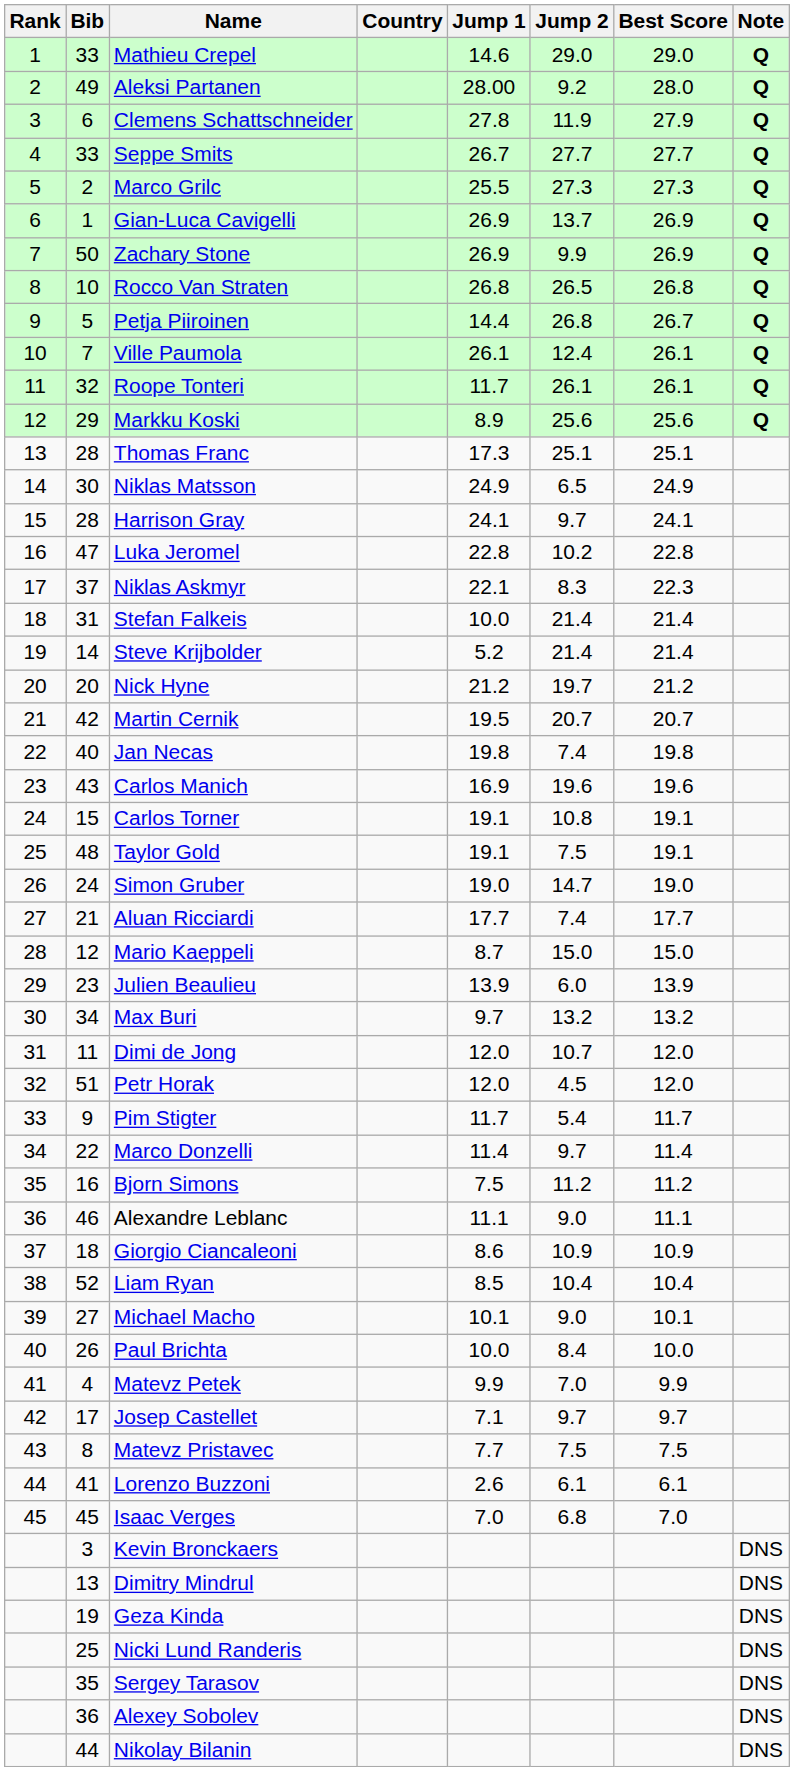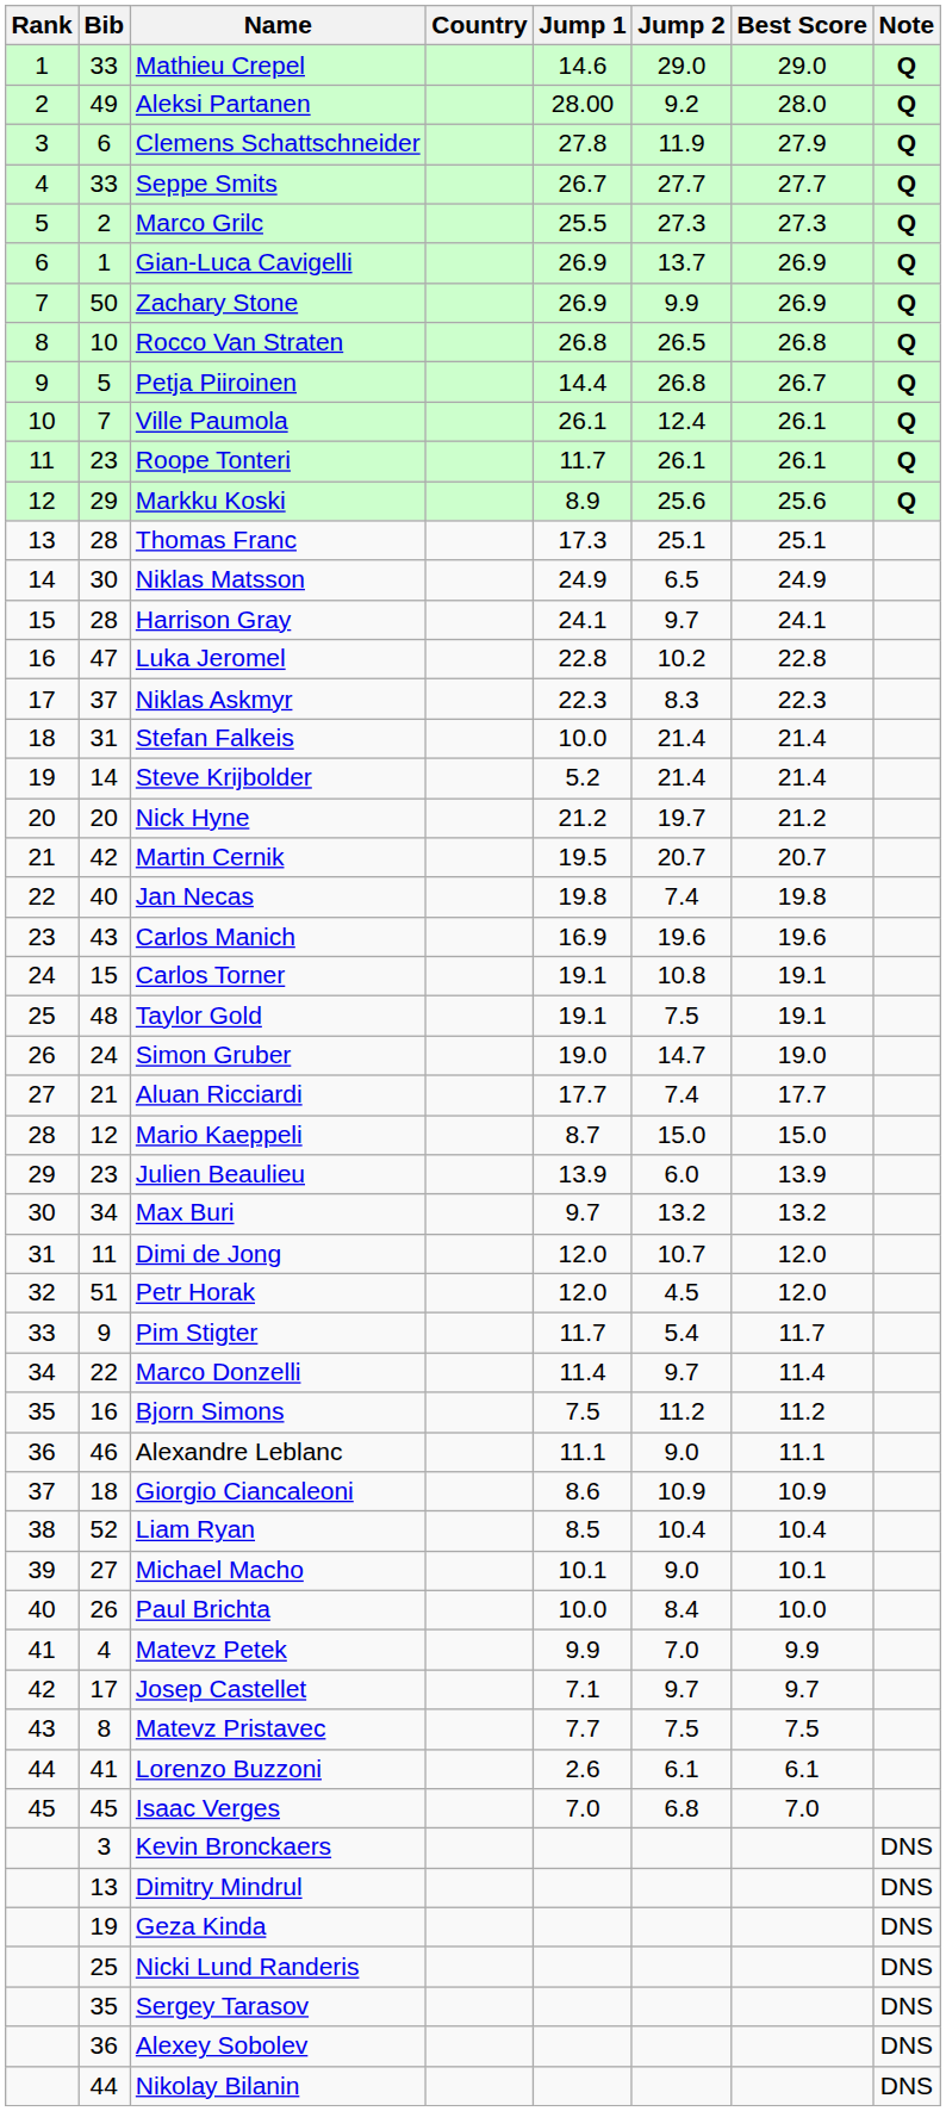 <table class="wikitable sortable" style="text-align:center">
 <tr>
 <th>Rank</th>
 <th>Bib</th>
 <th>Name</th>
 <th>Country</th>
 <th>Jump 1</th>
 <th>Jump 2</th>
 <th>Best Score</th>
 <th>Note</th>
 </tr>
 <tr bgcolor="#ccffcc">
 <td>1</td>
 <td>33</td>
 <td align=left><a href='#'>Mathieu Crepel</a></td>
 <td align=left></td>
 <td>14.6</td>
 <td>29.0</td>
 <td>29.0</td>
 <td><strong>Q</strong></td>
 </tr>
 <tr bgcolor="#ccffcc">
 <td>2</td>
 <td>49</td>
 <td align=left><a href='#'>Aleksi Partanen</a></td>
 <td align=left></td>
 <td>28.00</td>
 <td>9.2</td>
 <td>28.0</td>
 <td><strong>Q</strong></td>
 </tr>
 <tr bgcolor="#ccffcc">
 <td>3</td>
 <td>6</td>
 <td align=left><a href='#'>Clemens Schattschneider</a></td>
 <td align=left></td>
 <td>27.8</td>
 <td>11.9</td>
 <td>27.9</td>
 <td><strong>Q</strong></td>
 </tr>
 <tr bgcolor="#ccffcc">
 <td>4</td>
 <td>33</td>
 <td align=left><a href='#'>Seppe Smits</a></td>
 <td align=left></td>
 <td>26.7</td>
 <td>27.7</td>
 <td>27.7</td>
 <td><strong>Q</strong></td>
 </tr>
 <tr bgcolor="#ccffcc">
 <td>5</td>
 <td>2</td>
 <td align=left><a href='#'>Marco Grilc</a></td>
 <td align=left></td>
 <td>25.5</td>
 <td>27.3</td>
 <td>27.3</td>
 <td><strong>Q</strong></td>
 </tr>
 <tr bgcolor="#ccffcc">
 <td>6</td>
 <td>1</td>
 <td align=left><a href='#'>Gian-Luca Cavigelli</a></td>
 <td align=left></td>
 <td>26.9</td>
 <td>13.7</td>
 <td>26.9</td>
 <td><strong>Q</strong></td>
 </tr>
 <tr bgcolor="#ccffcc">
 <td>7</td>
 <td>50</td>
 <td align=left><a href='#'>Zachary Stone</a></td>
 <td align=left></td>
 <td>26.9</td>
 <td>9.9</td>
 <td>26.9</td>
 <td><strong>Q</strong></td>
 </tr>
 <tr bgcolor="#ccffcc">
 <td>8</td>
 <td>10</td>
 <td align=left><a href='#'>Rocco Van Straten</a></td>
 <td align=left></td>
 <td>26.8</td>
 <td>26.5</td>
 <td>26.8</td>
 <td><strong>Q</strong></td>
 </tr>
 <tr bgcolor="#ccffcc">
 <td>9</td>
 <td>5</td>
 <td align=left><a href='#'>Petja Piiroinen</a></td>
 <td align=left></td>
 <td>14.4</td>
 <td>26.8</td>
 <td>26.7</td>
 <td><strong>Q</strong></td>
 </tr>
 <tr bgcolor="#ccffcc">
 <td>10</td>
 <td>7</td>
 <td align=left><a href='#'>Ville Paumola</a></td>
 <td align=left></td>
 <td>26.1</td>
 <td>12.4</td>
 <td>26.1</td>
 <td><strong>Q</strong></td>
 </tr>
 <tr bgcolor="#ccffcc">
 <td>11</td>
-<td>32</td>
+<td>23</td>
 <td align=left><a href='#'>Roope Tonteri</a></td>
 <td align=left></td>
 <td>11.7</td>
 <td>26.1</td>
 <td>26.1</td>
 <td><strong>Q</strong></td>
 </tr>
 <tr bgcolor="#ccffcc">
 <td>12</td>
 <td>29</td>
 <td align=left><a href='#'>Markku Koski</a></td>
 <td align=left></td>
 <td>8.9</td>
 <td>25.6</td>
 <td>25.6</td>
 <td><strong>Q</strong></td>
 </tr>
 <tr>
 <td>13</td>
 <td>28</td>
 <td align=left><a href='#'>Thomas Franc</a></td>
 <td align=left></td>
 <td>17.3</td>
 <td>25.1</td>
 <td>25.1</td>
 <td></td>
 </tr>
 <tr>
 <td>14</td>
 <td>30</td>
 <td align=left><a href='#'>Niklas Matsson</a></td>
 <td align=left></td>
 <td>24.9</td>
 <td>6.5</td>
 <td>24.9</td>
 <td></td>
 </tr>
 <tr>
 <td>15</td>
 <td>28</td>
 <td align=left><a href='#'>Harrison Gray</a></td>
 <td align=left></td>
 <td>24.1</td>
 <td>9.7</td>
 <td>24.1</td>
 <td></td>
 </tr>
 <tr>
 <td>16</td>
 <td>47</td>
 <td align=left><a href='#'>Luka Jeromel</a></td>
 <td align=left></td>
 <td>22.8</td>
 <td>10.2</td>
 <td>22.8</td>
 <td></td>
 </tr>
 <tr>
 <td>17</td>
 <td>37</td>
 <td align=left><a href='#'>Niklas Askmyr</a></td>
 <td align=left></td>
-<td>22.1</td>
+<td>22.3</td>
 <td>8.3</td>
 <td>22.3</td>
 <td></td>
 </tr>
 <tr>
 <td>18</td>
 <td>31</td>
 <td align=left><a href='#'>Stefan Falkeis</a></td>
 <td align=left></td>
 <td>10.0</td>
 <td>21.4</td>
 <td>21.4</td>
 <td></td>
 </tr>
 <tr>
 <td>19</td>
 <td>14</td>
 <td align=left><a href='#'>Steve Krijbolder</a></td>
 <td align=left></td>
 <td>5.2</td>
 <td>21.4</td>
 <td>21.4</td>
 <td></td>
 </tr>
 <tr>
 <td>20</td>
 <td>20</td>
 <td align=left><a href='#'>Nick Hyne</a></td>
 <td align=left></td>
 <td>21.2</td>
 <td>19.7</td>
 <td>21.2</td>
 <td></td>
 </tr>
 <tr>
 <td>21</td>
 <td>42</td>
 <td align=left><a href='#'>Martin Cernik</a></td>
 <td align=left></td>
 <td>19.5</td>
 <td>20.7</td>
 <td>20.7</td>
 <td></td>
 </tr>
 <tr>
 <td>22</td>
 <td>40</td>
 <td align=left><a href='#'>Jan Necas</a></td>
 <td align=left></td>
 <td>19.8</td>
 <td>7.4</td>
 <td>19.8</td>
 <td></td>
 </tr>
 <tr>
 <td>23</td>
 <td>43</td>
 <td align=left><a href='#'>Carlos Manich</a></td>
 <td align=left></td>
 <td>16.9</td>
 <td>19.6</td>
 <td>19.6</td>
 <td></td>
 </tr>
 <tr>
 <td>24</td>
 <td>15</td>
 <td align=left><a href='#'>Carlos Torner</a></td>
 <td align=left></td>
 <td>19.1</td>
 <td>10.8</td>
 <td>19.1</td>
 <td></td>
 </tr>
 <tr>
 <td>25</td>
 <td>48</td>
 <td align=left><a href='#'>Taylor Gold</a></td>
 <td align=left></td>
 <td>19.1</td>
 <td>7.5</td>
 <td>19.1</td>
 <td></td>
 </tr>
 <tr>
 <td>26</td>
 <td>24</td>
 <td align=left><a href='#'>Simon Gruber</a></td>
 <td align=left></td>
 <td>19.0</td>
 <td>14.7</td>
 <td>19.0</td>
 <td></td>
 </tr>
 <tr>
 <td>27</td>
 <td>21</td>
 <td align=left><a href='#'>Aluan Ricciardi</a></td>
 <td align=left></td>
 <td>17.7</td>
 <td>7.4</td>
 <td>17.7</td>
 <td></td>
 </tr>
 <tr>
 <td>28</td>
 <td>12</td>
 <td align=left><a href='#'>Mario Kaeppeli</a></td>
 <td align=left></td>
 <td>8.7</td>
 <td>15.0</td>
 <td>15.0</td>
 <td></td>
 </tr>
 <tr>
 <td>29</td>
 <td>23</td>
 <td align=left><a href='#'>Julien Beaulieu</a></td>
 <td align=left></td>
 <td>13.9</td>
 <td>6.0</td>
 <td>13.9</td>
 <td></td>
 </tr>
 <tr>
 <td>30</td>
 <td>34</td>
 <td align=left><a href='#'>Max Buri</a></td>
 <td align=left></td>
 <td>9.7</td>
 <td>13.2</td>
 <td>13.2</td>
 <td></td>
 </tr>
 <tr>
 <td>31</td>
 <td>11</td>
 <td align=left><a href='#'>Dimi de Jong</a></td>
 <td align=left></td>
 <td>12.0</td>
 <td>10.7</td>
 <td>12.0</td>
 <td></td>
 </tr>
 <tr>
 <td>32</td>
 <td>51</td>
 <td align=left><a href='#'>Petr Horak</a></td>
 <td align=left></td>
 <td>12.0</td>
 <td>4.5</td>
 <td>12.0</td>
 <td></td>
 </tr>
 <tr>
 <td>33</td>
 <td>9</td>
 <td align=left><a href='#'>Pim Stigter</a></td>
 <td align=left></td>
 <td>11.7</td>
 <td>5.4</td>
 <td>11.7</td>
 <td></td>
 </tr>
 <tr>
 <td>34</td>
 <td>22</td>
 <td align=left><a href='#'>Marco Donzelli</a></td>
 <td align=left></td>
 <td>11.4</td>
 <td>9.7</td>
 <td>11.4</td>
 <td></td>
 </tr>
 <tr>
 <td>35</td>
 <td>16</td>
 <td align=left><a href='#'>Bjorn Simons</a></td>
 <td align=left></td>
 <td>7.5</td>
 <td>11.2</td>
 <td>11.2</td>
 <td></td>
 </tr>
 <tr>
 <td>36</td>
 <td>46</td>
 <td align=left>Alexandre Leblanc</td>
 <td align=left></td>
 <td>11.1</td>
 <td>9.0</td>
 <td>11.1</td>
 <td></td>
 </tr>
 <tr>
 <td>37</td>
 <td>18</td>
 <td align=left><a href='#'>Giorgio Ciancaleoni</a></td>
 <td align=left></td>
 <td>8.6</td>
 <td>10.9</td>
 <td>10.9</td>
 <td></td>
 </tr>
 <tr>
 <td>38</td>
 <td>52</td>
 <td align=left><a href='#'>Liam Ryan</a></td>
 <td align=left></td>
 <td>8.5</td>
 <td>10.4</td>
 <td>10.4</td>
 <td></td>
 </tr>
 <tr>
 <td>39</td>
 <td>27</td>
 <td align=left><a href='#'>Michael Macho</a></td>
 <td align=left></td>
 <td>10.1</td>
 <td>9.0</td>
 <td>10.1</td>
 <td></td>
 </tr>
 <tr>
 <td>40</td>
 <td>26</td>
 <td align=left><a href='#'>Paul Brichta</a></td>
 <td align=left></td>
 <td>10.0</td>
 <td>8.4</td>
 <td>10.0</td>
 <td></td>
 </tr>
 <tr>
 <td>41</td>
 <td>4</td>
 <td align=left><a href='#'>Matevz Petek</a></td>
 <td align=left></td>
 <td>9.9</td>
 <td>7.0</td>
 <td>9.9</td>
 <td></td>
 </tr>
 <tr>
 <td>42</td>
 <td>17</td>
 <td align=left><a href='#'>Josep Castellet</a></td>
 <td align=left></td>
 <td>7.1</td>
 <td>9.7</td>
 <td>9.7</td>
 <td></td>
 </tr>
 <tr>
 <td>43</td>
 <td>8</td>
 <td align=left><a href='#'>Matevz Pristavec</a></td>
 <td align=left></td>
 <td>7.7</td>
 <td>7.5</td>
 <td>7.5</td>
 <td></td>
 </tr>
 <tr>
 <td>44</td>
 <td>41</td>
 <td align=left><a href='#'>Lorenzo Buzzoni</a></td>
 <td align=left></td>
 <td>2.6</td>
 <td>6.1</td>
 <td>6.1</td>
 <td></td>
 </tr>
 <tr>
 <td>45</td>
 <td>45</td>
 <td align=left><a href='#'>Isaac Verges</a></td>
 <td align=left></td>
 <td>7.0</td>
 <td>6.8</td>
 <td>7.0</td>
 <td></td>
 </tr>
 <tr>
 <td></td>
 <td>3</td>
 <td align=left><a href='#'>Kevin Bronckaers</a></td>
 <td align=left></td>
 <td></td>
 <td></td>
 <td></td>
 <td> DNS</td>
 </tr>
 <tr>
 <td></td>
 <td>13</td>
 <td align=left><a href='#'>Dimitry Mindrul</a></td>
 <td align=left></td>
 <td></td>
 <td></td>
 <td></td>
 <td> DNS</td>
 </tr>
 <tr>
 <td></td>
 <td>19</td>
 <td align=left><a href='#'>Geza Kinda</a></td>
 <td align=left></td>
 <td></td>
 <td></td>
 <td></td>
 <td> DNS</td>
 </tr>
 <tr>
 <td></td>
 <td>25</td>
 <td align=left><a href='#'>Nicki Lund Randeris</a></td>
 <td align=left></td>
 <td></td>
 <td></td>
 <td></td>
 <td> DNS</td>
 </tr>
 <tr>
 <td></td>
 <td>35</td>
 <td align=left><a href='#'>Sergey Tarasov</a></td>
 <td align=left></td>
 <td></td>
 <td></td>
 <td></td>
 <td> DNS</td>
 </tr>
 <tr>
 <td></td>
 <td>36</td>
 <td align=left><a href='#'>Alexey Sobolev</a></td>
 <td align=left></td>
 <td></td>
 <td></td>
 <td></td>
 <td> DNS</td>
 </tr>
 <tr>
 <td></td>
 <td>44</td>
 <td align=left><a href='#'>Nikolay Bilanin</a></td>
 <td align=left></td>
 <td></td>
 <td></td>
 <td></td>
 <td> DNS</td>
 </tr>
 </table>
